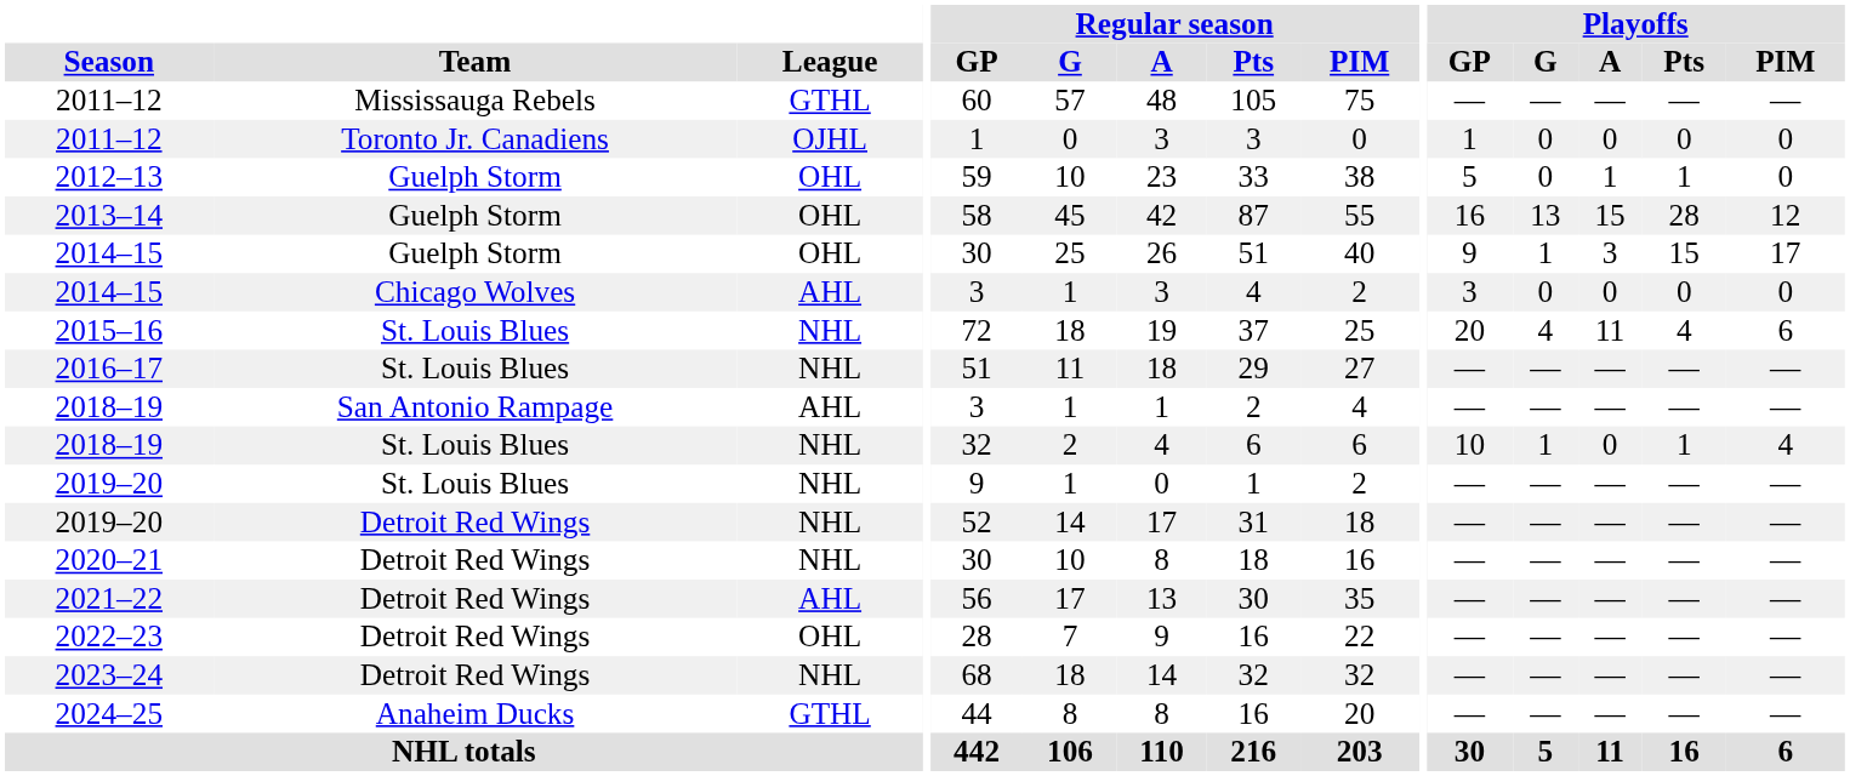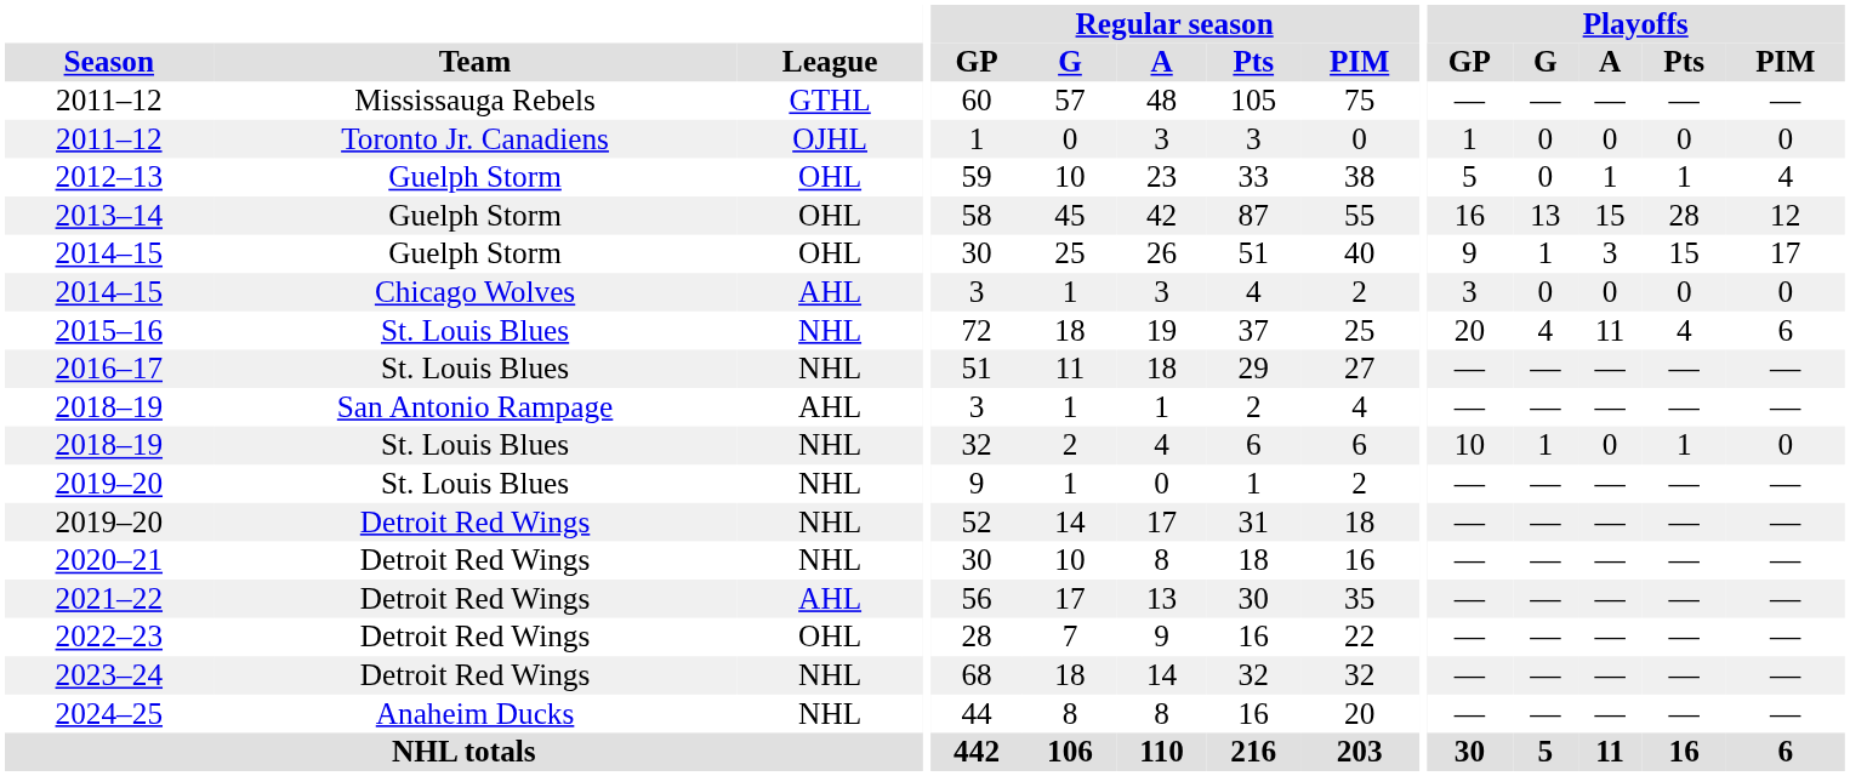 <table border="0" cellpadding="1" cellspacing="0" style="text-align:center; width:60em">
 <tr bgcolor="#e0e0e0">
 <th colspan="3" bgcolor="#ffffff"></th>
 <th rowspan="99" bgcolor="#ffffff"></th>
 <th colspan="5"><a href='#'>Regular season</a></th>
 <th rowspan="99" bgcolor="#ffffff"></th>
 <th colspan="5"><a href='#'>Playoffs</a></th>
 </tr>
 <tr bgcolor="#e0e0e0">
 <th><a href='#'>Season</a></th>
 <th>Team</th>
 <th>League</th>
 <th>GP</th>
 <th><a href='#'>G</a></th>
 <th><a href='#'>A</a></th>
 <th><a href='#'>Pts</a></th>
 <th><a href='#'>PIM</a></th>
 <th>GP</th>
 <th>G</th>
 <th>A</th>
 <th>Pts</th>
 <th>PIM</th>
 </tr>
 <tr>
 <td>2011–12</td>
 <td>Mississauga Rebels</td>
 <td><a href='#'>GTHL</a></td>
 <td>60</td>
 <td>57</td>
 <td>48</td>
 <td>105</td>
 <td>75</td>
 <td>—</td>
 <td>—</td>
 <td>—</td>
 <td>—</td>
 <td>—</td>
 </tr>
 <tr bgcolor="#f0f0f0">
 <td><a href='#'>2011–12</a></td>
 <td><a href='#'>Toronto Jr. Canadiens</a></td>
 <td><a href='#'>OJHL</a></td>
 <td>1</td>
 <td>0</td>
 <td>3</td>
 <td>3</td>
 <td>0</td>
 <td>1</td>
 <td>0</td>
 <td>0</td>
 <td>0</td>
 <td>0</td>
 </tr>
 <tr>
 <td><a href='#'>2012–13</a></td>
 <td><a href='#'>Guelph Storm</a></td>
 <td><a href='#'>OHL</a></td>
 <td>59</td>
 <td>10</td>
 <td>23</td>
 <td>33</td>
 <td>38</td>
 <td>5</td>
 <td>0</td>
 <td>1</td>
 <td>1</td>
-<td>0</td>
+<td>4</td>
 </tr>
 <tr bgcolor="#f0f0f0">
 <td><a href='#'>2013–14</a></td>
 <td>Guelph Storm</td>
 <td>OHL</td>
 <td>58</td>
 <td>45</td>
 <td>42</td>
 <td>87</td>
 <td>55</td>
 <td>16</td>
 <td>13</td>
 <td>15</td>
 <td>28</td>
 <td>12</td>
 </tr>
 <tr>
 <td><a href='#'>2014–15</a></td>
 <td>Guelph Storm</td>
 <td>OHL</td>
 <td>30</td>
 <td>25</td>
 <td>26</td>
 <td>51</td>
 <td>40</td>
 <td>9</td>
 <td>1</td>
 <td>3</td>
 <td>15</td>
 <td>17</td>
 </tr>
 <tr bgcolor="#f0f0f0">
 <td><a href='#'>2014–15</a></td>
 <td><a href='#'>Chicago Wolves</a></td>
 <td><a href='#'>AHL</a></td>
 <td>3</td>
 <td>1</td>
 <td>3</td>
 <td>4</td>
 <td>2</td>
 <td>3</td>
 <td>0</td>
 <td>0</td>
 <td>0</td>
 <td>0</td>
 </tr>
 <tr>
 <td><a href='#'>2015–16</a></td>
 <td><a href='#'>St. Louis Blues</a></td>
 <td><a href='#'>NHL</a></td>
 <td>72</td>
 <td>18</td>
 <td>19</td>
 <td>37</td>
 <td>25</td>
 <td>20</td>
 <td>4</td>
 <td>11</td>
 <td>4</td>
 <td>6</td>
 </tr>
 <tr bgcolor="#f0f0f0">
 <td><a href='#'>2016–17</a></td>
 <td>St. Louis Blues</td>
 <td>NHL</td>
 <td>51</td>
 <td>11</td>
 <td>18</td>
 <td>29</td>
 <td>27</td>
 <td>—</td>
 <td>—</td>
 <td>—</td>
 <td>—</td>
 <td>—</td>
 </tr>
 <tr>
 <td><a href='#'>2018–19</a></td>
 <td><a href='#'>San Antonio Rampage</a></td>
 <td>AHL</td>
 <td>3</td>
 <td>1</td>
 <td>1</td>
 <td>2</td>
 <td>4</td>
 <td>—</td>
 <td>—</td>
 <td>—</td>
 <td>—</td>
 <td>—</td>
 </tr>
 <tr bgcolor="#f0f0f0">
 <td><a href='#'>2018–19</a></td>
 <td>St. Louis Blues</td>
 <td>NHL</td>
 <td>32</td>
 <td>2</td>
 <td>4</td>
 <td>6</td>
 <td>6</td>
 <td>10</td>
 <td>1</td>
 <td>0</td>
 <td>1</td>
-<td>4</td>
+<td>0</td>
 </tr>
 <tr>
 <td><a href='#'>2019–20</a></td>
 <td>St. Louis Blues</td>
 <td>NHL</td>
 <td>9</td>
 <td>1</td>
 <td>0</td>
 <td>1</td>
 <td>2</td>
 <td>—</td>
 <td>—</td>
 <td>—</td>
 <td>—</td>
 <td>—</td>
 </tr>
 <tr bgcolor="#f0f0f0">
 <td>2019–20</td>
 <td><a href='#'>Detroit Red Wings</a></td>
 <td>NHL</td>
 <td>52</td>
 <td>14</td>
 <td>17</td>
 <td>31</td>
 <td>18</td>
 <td>—</td>
 <td>—</td>
 <td>—</td>
 <td>—</td>
 <td>—</td>
 </tr>
 <tr>
 <td><a href='#'>2020–21</a></td>
 <td>Detroit Red Wings</td>
 <td>NHL</td>
 <td>30</td>
 <td>10</td>
 <td>8</td>
 <td>18</td>
 <td>16</td>
 <td>—</td>
 <td>—</td>
 <td>—</td>
 <td>—</td>
 <td>—</td>
 </tr>
 <tr bgcolor="#f0f0f0">
 <td><a href='#'>2021–22</a></td>
 <td>Detroit Red Wings</td>
 <td><a href='#'>AHL</a></td>
 <td>56</td>
 <td>17</td>
 <td>13</td>
 <td>30</td>
 <td>35</td>
 <td>—</td>
 <td>—</td>
 <td>—</td>
 <td>—</td>
 <td>—</td>
 </tr>
 <tr>
 <td><a href='#'>2022–23</a></td>
 <td>Detroit Red Wings</td>
 <td>OHL</td>
 <td>28</td>
 <td>7</td>
 <td>9</td>
 <td>16</td>
 <td>22</td>
 <td>—</td>
 <td>—</td>
 <td>—</td>
 <td>—</td>
 <td>—</td>
 </tr>
 <tr bgcolor="#f0f0f0">
 <td><a href='#'>2023–24</a></td>
 <td>Detroit Red Wings</td>
 <td>NHL</td>
 <td>68</td>
 <td>18</td>
 <td>14</td>
 <td>32</td>
 <td>32</td>
 <td>—</td>
 <td>—</td>
 <td>—</td>
 <td>—</td>
 <td>—</td>
 </tr>
 <tr>
 <td><a href='#'>2024–25</a></td>
 <td><a href='#'>Anaheim Ducks</a></td>
-<td><a href='#'>GTHL</a></td>
+<td>NHL</td>
 <td>44</td>
 <td>8</td>
 <td>8</td>
 <td>16</td>
 <td>20</td>
 <td>—</td>
 <td>—</td>
 <td>—</td>
 <td>—</td>
 <td>—</td>
 </tr>
 <tr bgcolor="#e0e0e0">
 <th colspan="3">NHL totals</th>
 <th>442</th>
 <th>106</th>
 <th>110</th>
 <th>216</th>
 <th>203</th>
 <th>30</th>
 <th>5</th>
 <th>11</th>
 <th>16</th>
 <th>6</th>
 </tr>
 </table>
